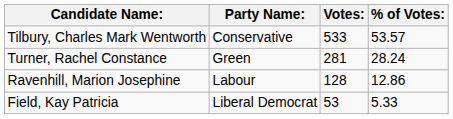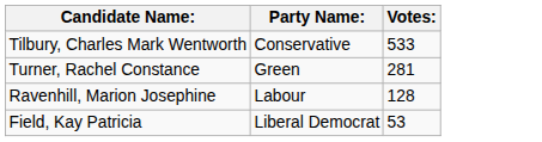 <table class="wikitable">
 <tr>
 <th>Candidate Name:</th>
 <th>Party Name:</th>
 <th>Votes:</th>
-<th>% of Votes:</th>
 </tr>
 <tr>
 <td>Tilbury, Charles Mark Wentworth</td>
 <td>Conservative</td>
 <td>533</td>
-<td>53.57</td>
 </tr>
 <tr>
 <td>Turner, Rachel Constance</td>
 <td>Green</td>
 <td>281</td>
-<td>28.24</td>
 </tr>
 <tr>
 <td>Ravenhill, Marion Josephine</td>
 <td>Labour</td>
 <td>128</td>
-<td>12.86</td>
 </tr>
 <tr>
 <td>Field, Kay Patricia</td>
 <td>Liberal Democrat</td>
 <td>53</td>
-<td>5.33</td>
 </tr>
 </table>
